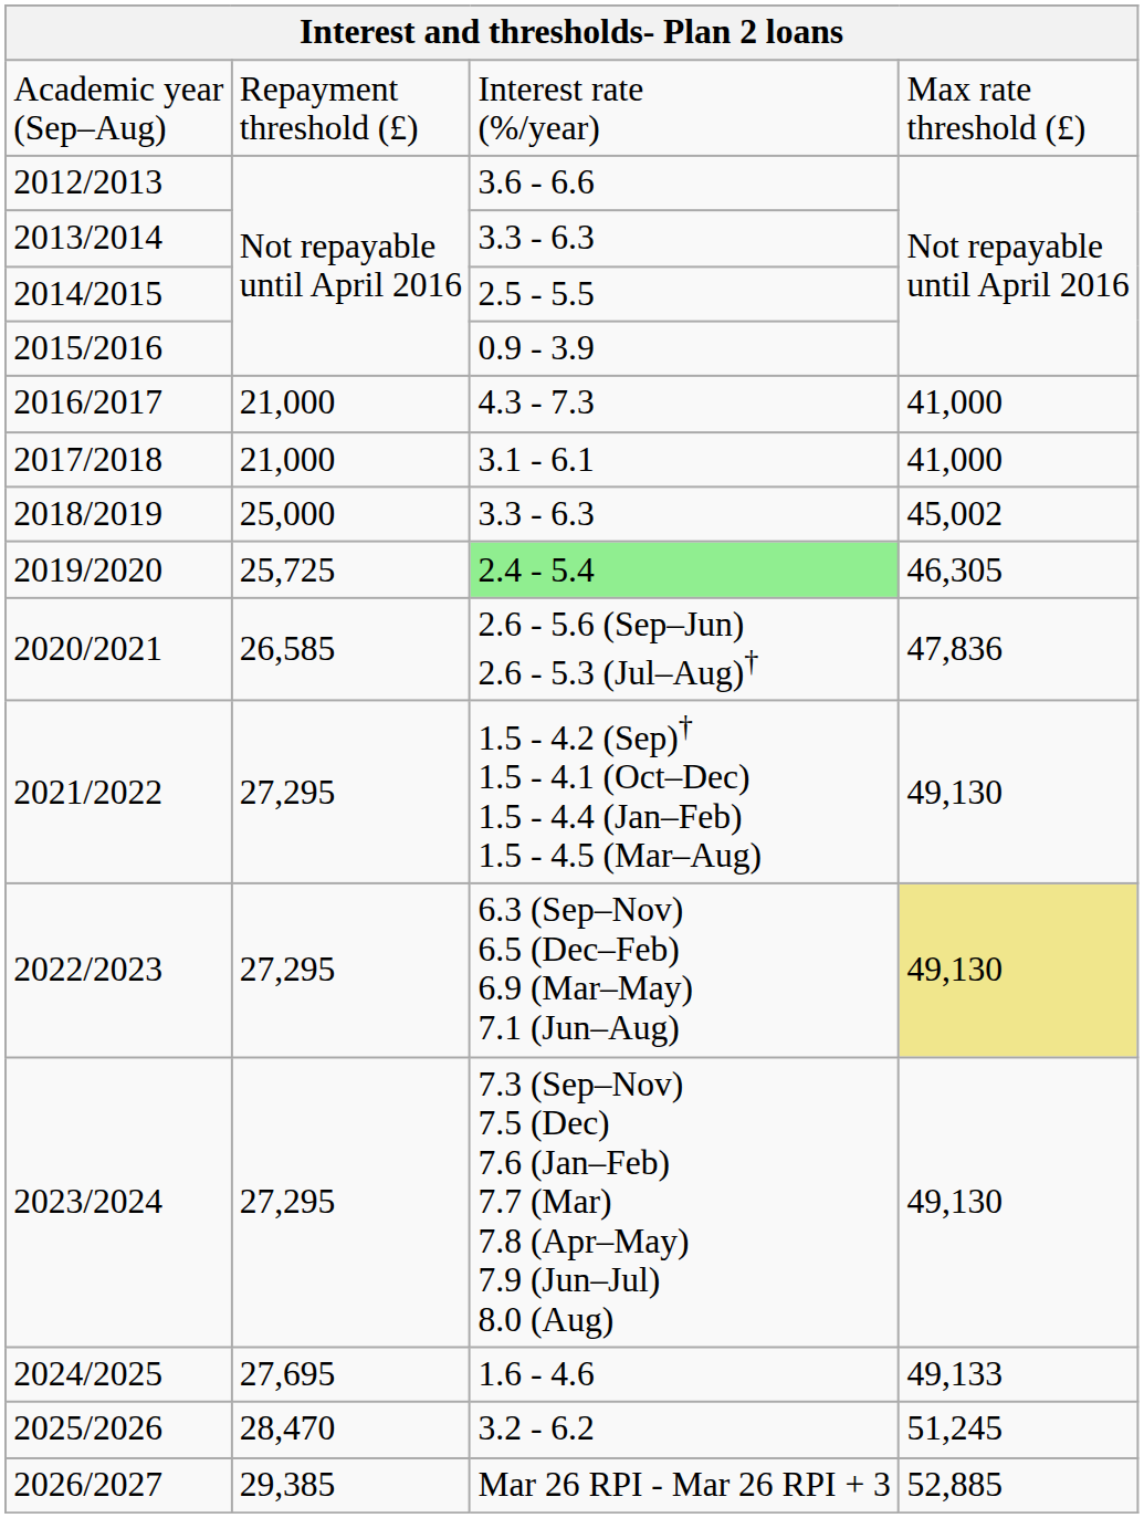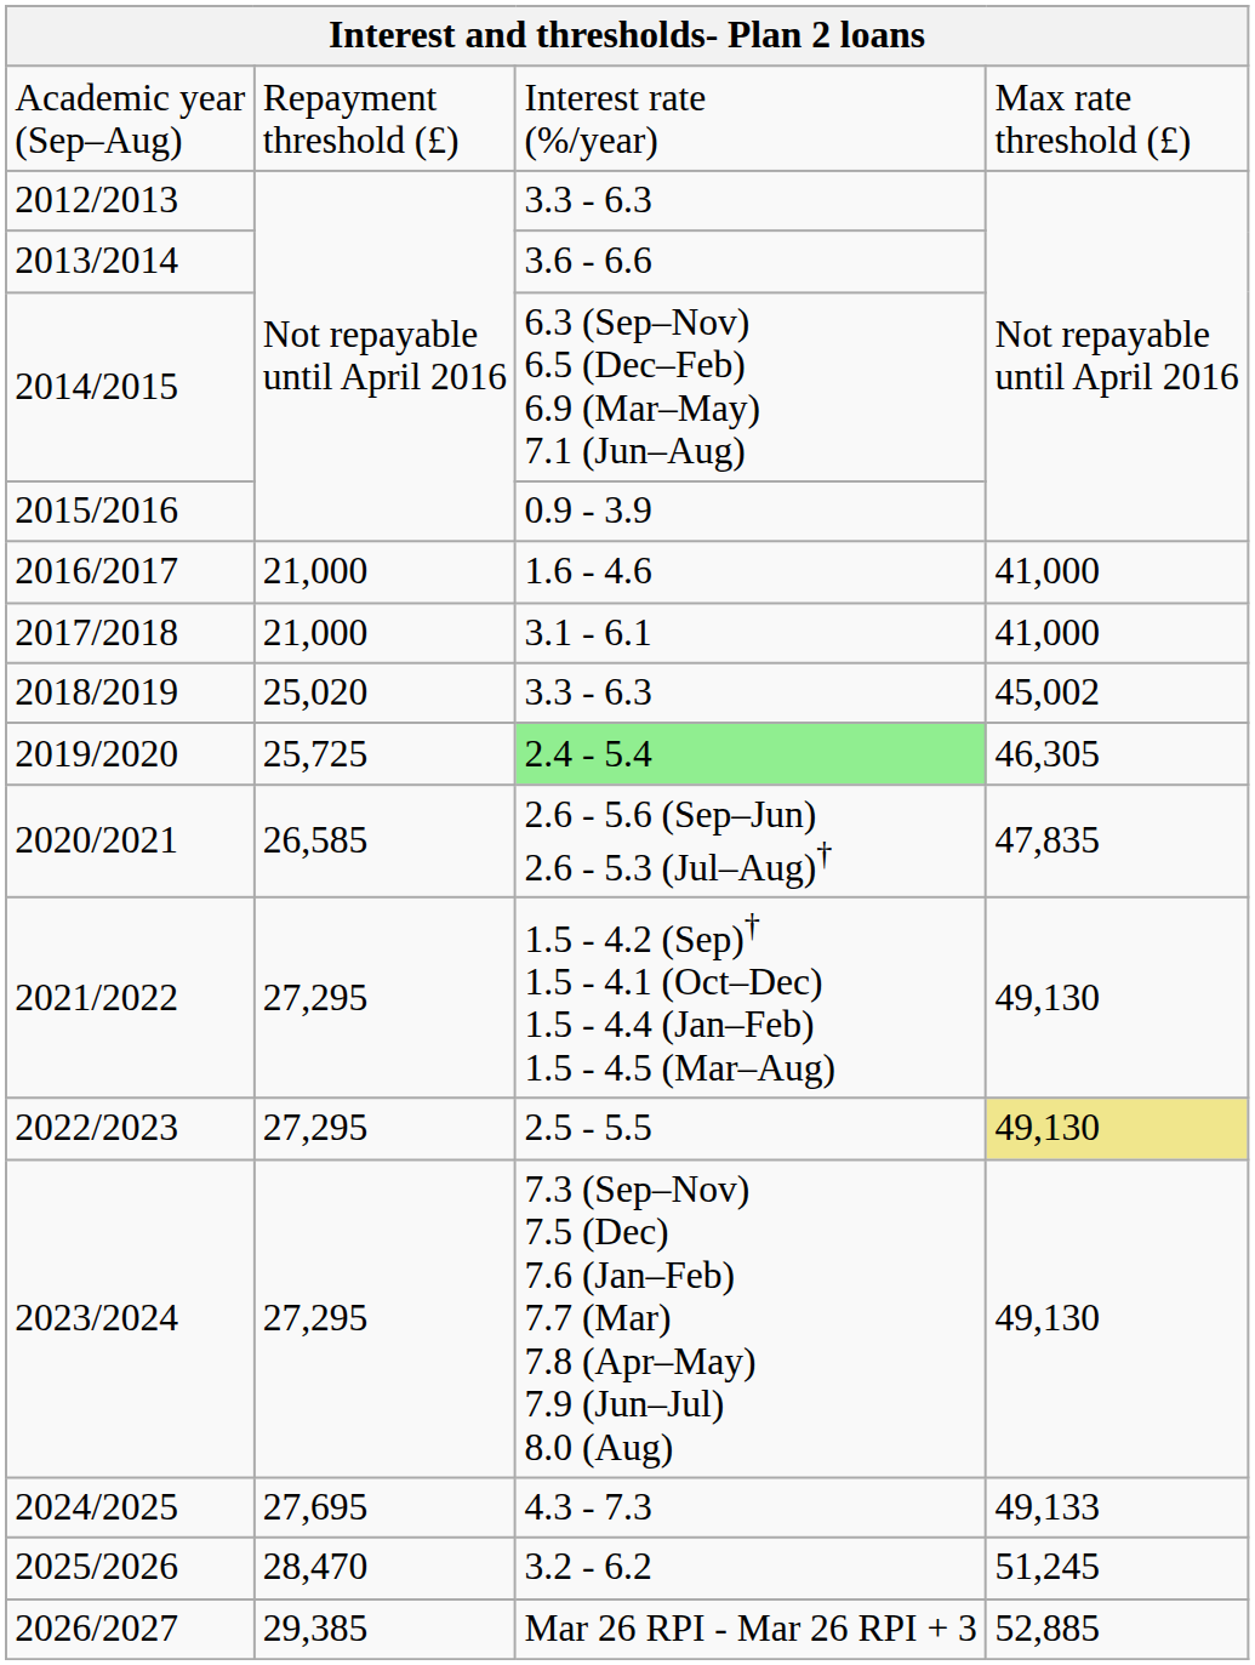 <table class="wikitable mw-collapsible mw-collapsed">
 <tr>
 <th colspan="4">Interest and thresholds- Plan 2 loans</th>
 </tr>
 <tr>
 <td>Academic year<br>(Sep–Aug)</td>
 <td>Repayment<br>threshold (£)</td>
 <td>Interest rate<br>(%/year)</td>
 <td>Max rate<br>threshold (£)</td>
 </tr>
 <tr>
 <td>2012/2013</td>
 <td rowspan="4">Not repayable<br>until April 2016</td>
-<td>3.6 - 6.6</td>
+<td>3.3 - 6.3</td>
 <td rowspan="4">Not repayable<br>until April 2016</td>
 </tr>
 <tr>
 <td>2013/2014</td>
-<td>3.3 - 6.3</td>
+<td>3.6 - 6.6</td>
 </tr>
 <tr>
 <td>2014/2015</td>
-<td>2.5 - 5.5</td>
+<td>6.3 (Sep–Nov)<br>6.5 (Dec–Feb)<br>6.9 (Mar–May)<br>7.1 (Jun–Aug)</td>
 </tr>
 <tr>
 <td>2015/2016</td>
 <td>0.9 - 3.9</td>
 </tr>
 <tr>
 <td>2016/2017</td>
 <td>21,000</td>
-<td>4.3 - 7.3</td>
+<td>1.6 - 4.6</td>
 <td>41,000</td>
 </tr>
 <tr>
 <td>2017/2018</td>
 <td>21,000</td>
 <td>3.1 - 6.1</td>
 <td>41,000</td>
 </tr>
 <tr>
 <td>2018/2019</td>
-<td>25,000</td>
+<td>25,020</td>
 <td>3.3 - 6.3</td>
 <td>45,002</td>
 </tr>
 <tr>
 <td>2019/2020</td>
 <td>25,725</td>
 <td style="background: lightgreen;">2.4 - 5.4</td>
 <td>46,305</td>
 </tr>
 <tr>
 <td>2020/2021</td>
 <td>26,585</td>
 <td>2.6 - 5.6 (Sep–Jun)<br>2.6 - 5.3 (Jul–Aug)<sup>†</sup></td>
-<td>47,836</td>
+<td>47,835</td>
 </tr>
 <tr>
 <td>2021/2022</td>
 <td>27,295</td>
 <td>1.5 - 4.2 (Sep)<sup>†</sup><br>1.5 - 4.1 (Oct–Dec)<br>1.5 - 4.4 (Jan–Feb)<br>1.5 - 4.5 (Mar–Aug)</td>
 <td>49,130</td>
 </tr>
 <tr>
 <td>2022/2023</td>
 <td>27,295</td>
-<td>6.3 (Sep–Nov)<br>6.5 (Dec–Feb)<br>6.9 (Mar–May)<br>7.1 (Jun–Aug)</td>
+<td>2.5 - 5.5</td>
 <td style="background: khaki;">49,130</td>
 </tr>
 <tr>
 <td>2023/2024</td>
 <td>27,295</td>
 <td>7.3 (Sep–Nov)<br>7.5 (Dec)<br>7.6 (Jan–Feb)<br>7.7 (Mar)<br>7.8 (Apr–May)<br>7.9 (Jun–Jul)<br>8.0 (Aug)</td>
 <td>49,130</td>
 </tr>
 <tr>
 <td>2024/2025</td>
 <td>27,695</td>
-<td>1.6 - 4.6</td>
+<td>4.3 - 7.3</td>
 <td>49,133</td>
 </tr>
 <tr>
 <td>2025/2026</td>
 <td>28,470</td>
 <td>3.2 - 6.2</td>
 <td>51,245</td>
 </tr>
 <tr>
 <td>2026/2027</td>
 <td>29,385</td>
 <td>Mar 26 RPI - Mar 26 RPI + 3</td>
 <td>52,885</td>
 </tr>
 </table>
